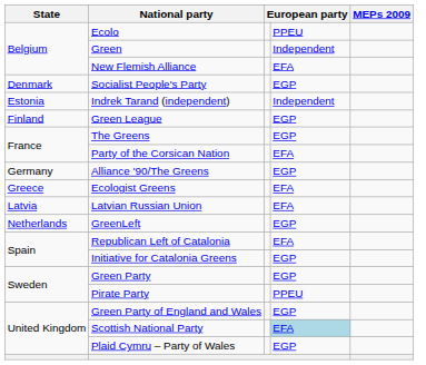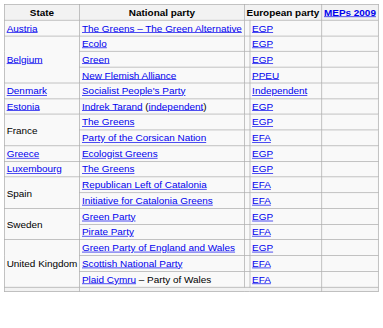 <table class="wikitable sortable mw-collapsible mw-collapsed" style="font-size:90%">
 <tr>
 <th>State</th>
 <th>National party</th>
 <th colspan="2">European party</th>
 <th data-sort-type="number"><a href='#'>MEPs 2009</a></th>
 </tr>
 <tr>
+<td> <a href='#'>Austria</a></td>
+<td><a href='#'>The Greens – The Green Alternative</a></td>
+<td></td>
+<td><a href='#'>EGP</a></td>
+<td></td>
+</tr>
+<tr>
 <td rowspan="3"> <a href='#'>Belgium</a></td>
 <td><a href='#'>Ecolo</a></td>
 <td></td>
-<td><a href='#'>PPEU</a></td>
+<td><a href='#'>EGP</a></td>
 <td></td>
 </tr>
 <tr>
 <td><a href='#'>Green</a></td>
 <td></td>
-<td><a href='#'>Independent</a></td>
+<td><a href='#'>EGP</a></td>
 <td></td>
 </tr>
 <tr>
 <td><a href='#'>New Flemish Alliance</a></td>
 <td></td>
-<td><a href='#'>EFA</a></td>
+<td><a href='#'>PPEU</a></td>
 <td></td>
 </tr>
 <tr>
 <td> <a href='#'>Denmark</a></td>
 <td><a href='#'>Socialist People's Party</a></td>
 <td></td>
-<td><a href='#'>EGP</a></td>
+<td><a href='#'>Independent</a></td>
 <td></td>
 </tr>
 <tr>
 <td> <a href='#'>Estonia</a></td>
 <td><a href='#'>Indrek Tarand</a> (<a href='#'>independent</a>)</td>
-<td></td>
-<td><a href='#'>Independent</a></td>
-<td></td>
-</tr>
-<tr>
-<td> <a href='#'>Finland</a></td>
-<td><a href='#'>Green League</a></td>
 <td></td>
 <td><a href='#'>EGP</a></td>
 <td></td>
 </tr>
 <tr>
 <td rowspan="2"> France</td>
 <td><a href='#'>The Greens</a></td>
 <td></td>
 <td><a href='#'>EGP</a></td>
 <td></td>
 </tr>
 <tr>
 <td><a href='#'>Party of the Corsican Nation</a></td>
 <td></td>
 <td><a href='#'>EFA</a></td>
 <td></td>
 </tr>
 <tr>
-<td> Germany</td>
-<td><a href='#'>Alliance '90/The Greens</a></td>
+<td> <a href='#'>Greece</a></td>
+<td><a href='#'>Ecologist Greens</a></td>
 <td></td>
 <td><a href='#'>EGP</a></td>
 <td></td>
 </tr>
 <tr>
-<td> <a href='#'>Greece</a></td>
-<td><a href='#'>Ecologist Greens</a></td>
-<td></td>
-<td><a href='#'>EFA</a></td>
-<td></td>
-</tr>
-<tr>
-<td> <a href='#'>Latvia</a></td>
-<td><a href='#'>Latvian Russian Union</a></td>
-<td></td>
-<td><a href='#'>EFA</a></td>
-<td></td>
-</tr>
-<tr>
-<td> <a href='#'>Netherlands</a></td>
-<td><a href='#'>GreenLeft</a></td>
+<td> <a href='#'>Luxembourg</a></td>
+<td><a href='#'>The Greens</a></td>
 <td></td>
 <td><a href='#'>EGP</a></td>
 <td></td>
 </tr>
 <tr>
 <td rowspan="2"> Spain</td>
 <td><a href='#'>Republican Left of Catalonia</a></td>
 <td></td>
 <td><a href='#'>EFA</a></td>
 <td></td>
 </tr>
 <tr>
 <td><a href='#'>Initiative for Catalonia Greens</a></td>
 <td></td>
-<td><a href='#'>EGP</a></td>
+<td><a href='#'>EFA</a></td>
 <td></td>
 </tr>
 <tr>
 <td rowspan="2"> Sweden</td>
 <td><a href='#'>Green Party</a></td>
 <td></td>
 <td><a href='#'>EGP</a></td>
 <td></td>
 </tr>
 <tr>
 <td><a href='#'>Pirate Party</a></td>
 <td></td>
-<td><a href='#'>PPEU</a></td>
+<td><a href='#'>EFA</a></td>
 <td></td>
 </tr>
 <tr>
 <td rowspan="3"> United Kingdom</td>
 <td><a href='#'>Green Party of England and Wales</a></td>
 <td></td>
 <td><a href='#'>EGP</a></td>
 <td></td>
 </tr>
 <tr>
 <td><a href='#'>Scottish National Party</a></td>
 <td></td>
-<td style="background: lightblue;"><a href='#'>EFA</a></td>
+<td><a href='#'>EFA</a></td>
 <td></td>
 </tr>
 <tr>
 <td><a href='#'>Plaid Cymru</a> – Party of Wales</td>
 <td></td>
-<td><a href='#'>EGP</a></td>
+<td><a href='#'>EFA</a></td>
 <td></td>
 </tr>
 <tr>
 <th></th>
 <th colspan="3"></th>
 <th></th>
 </tr>
 </table>
